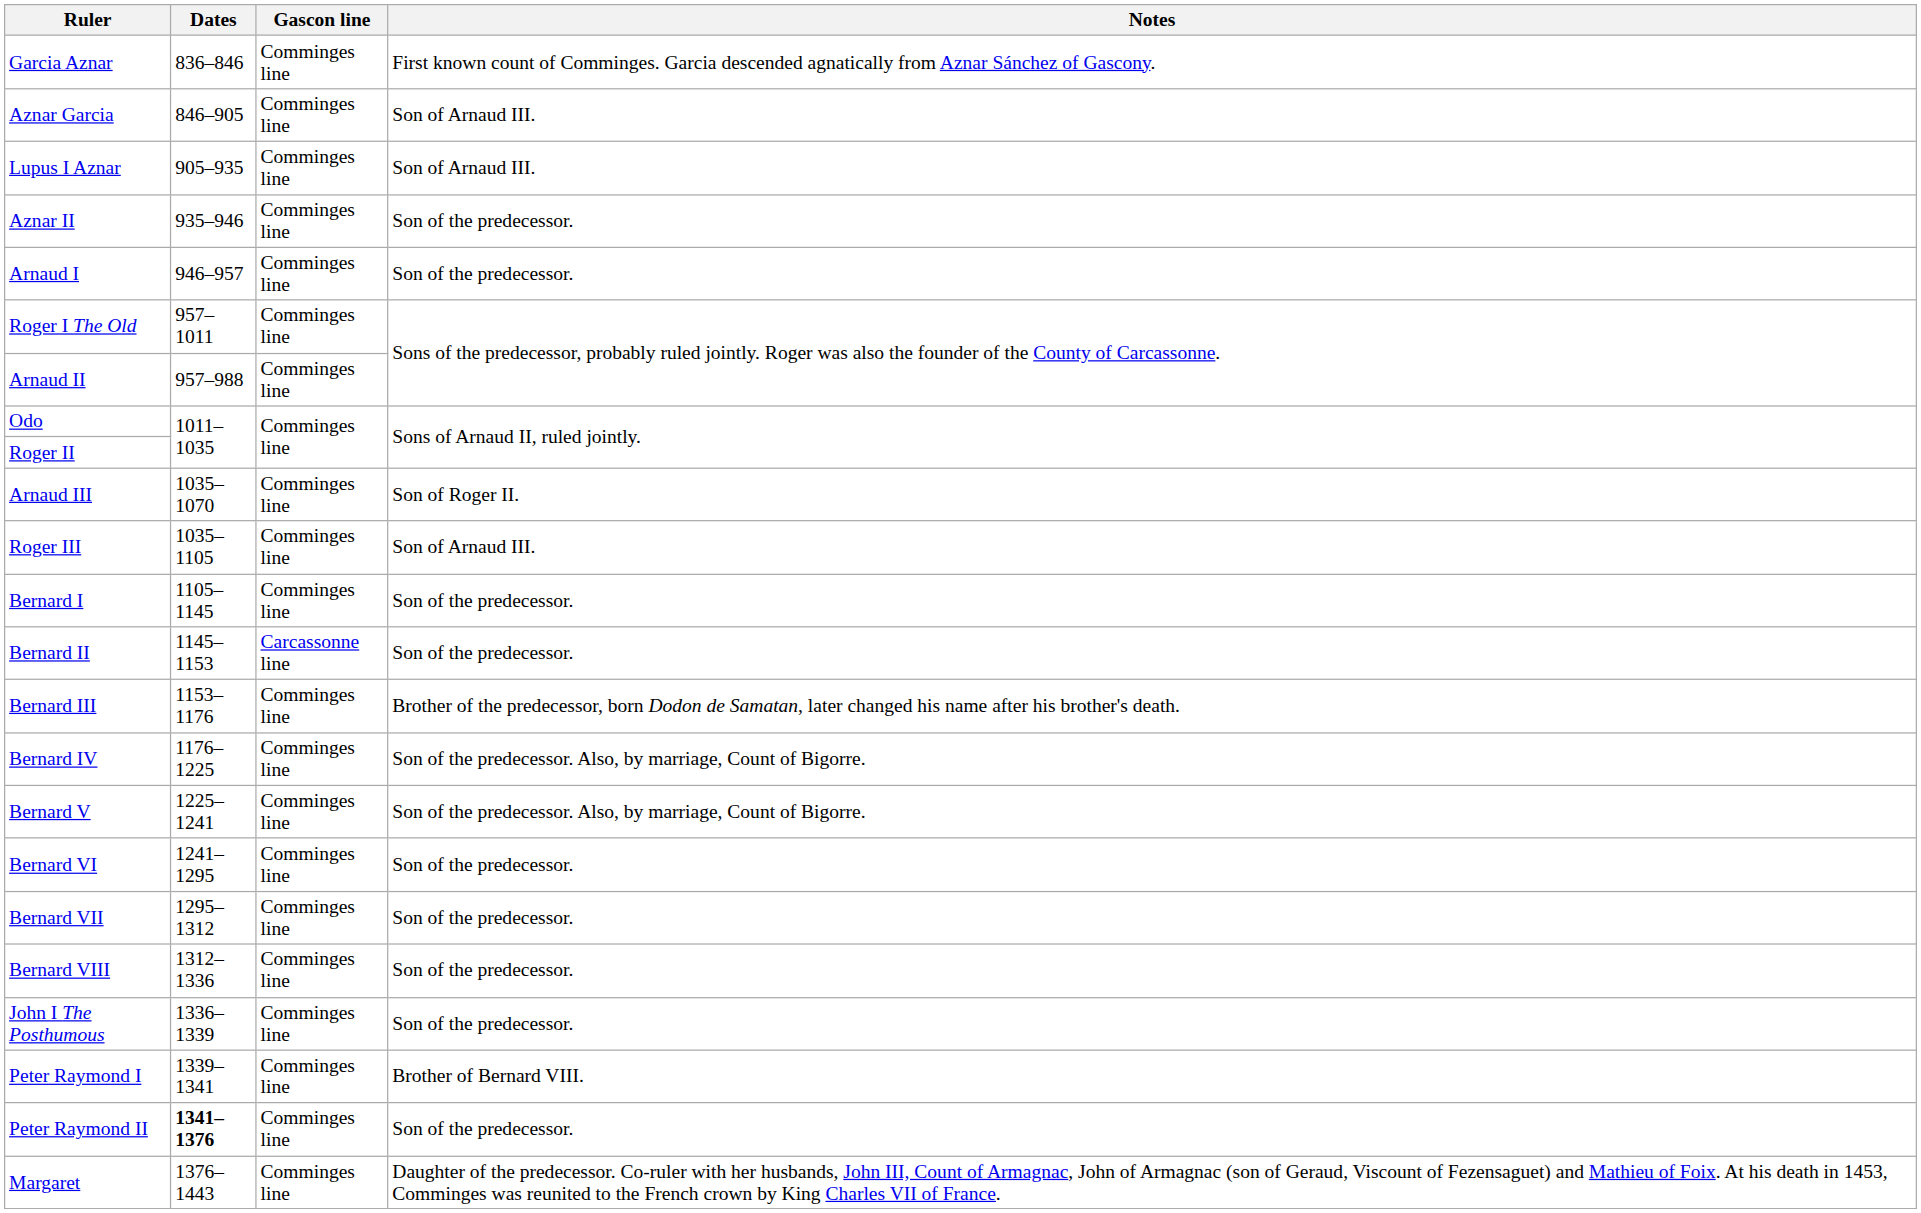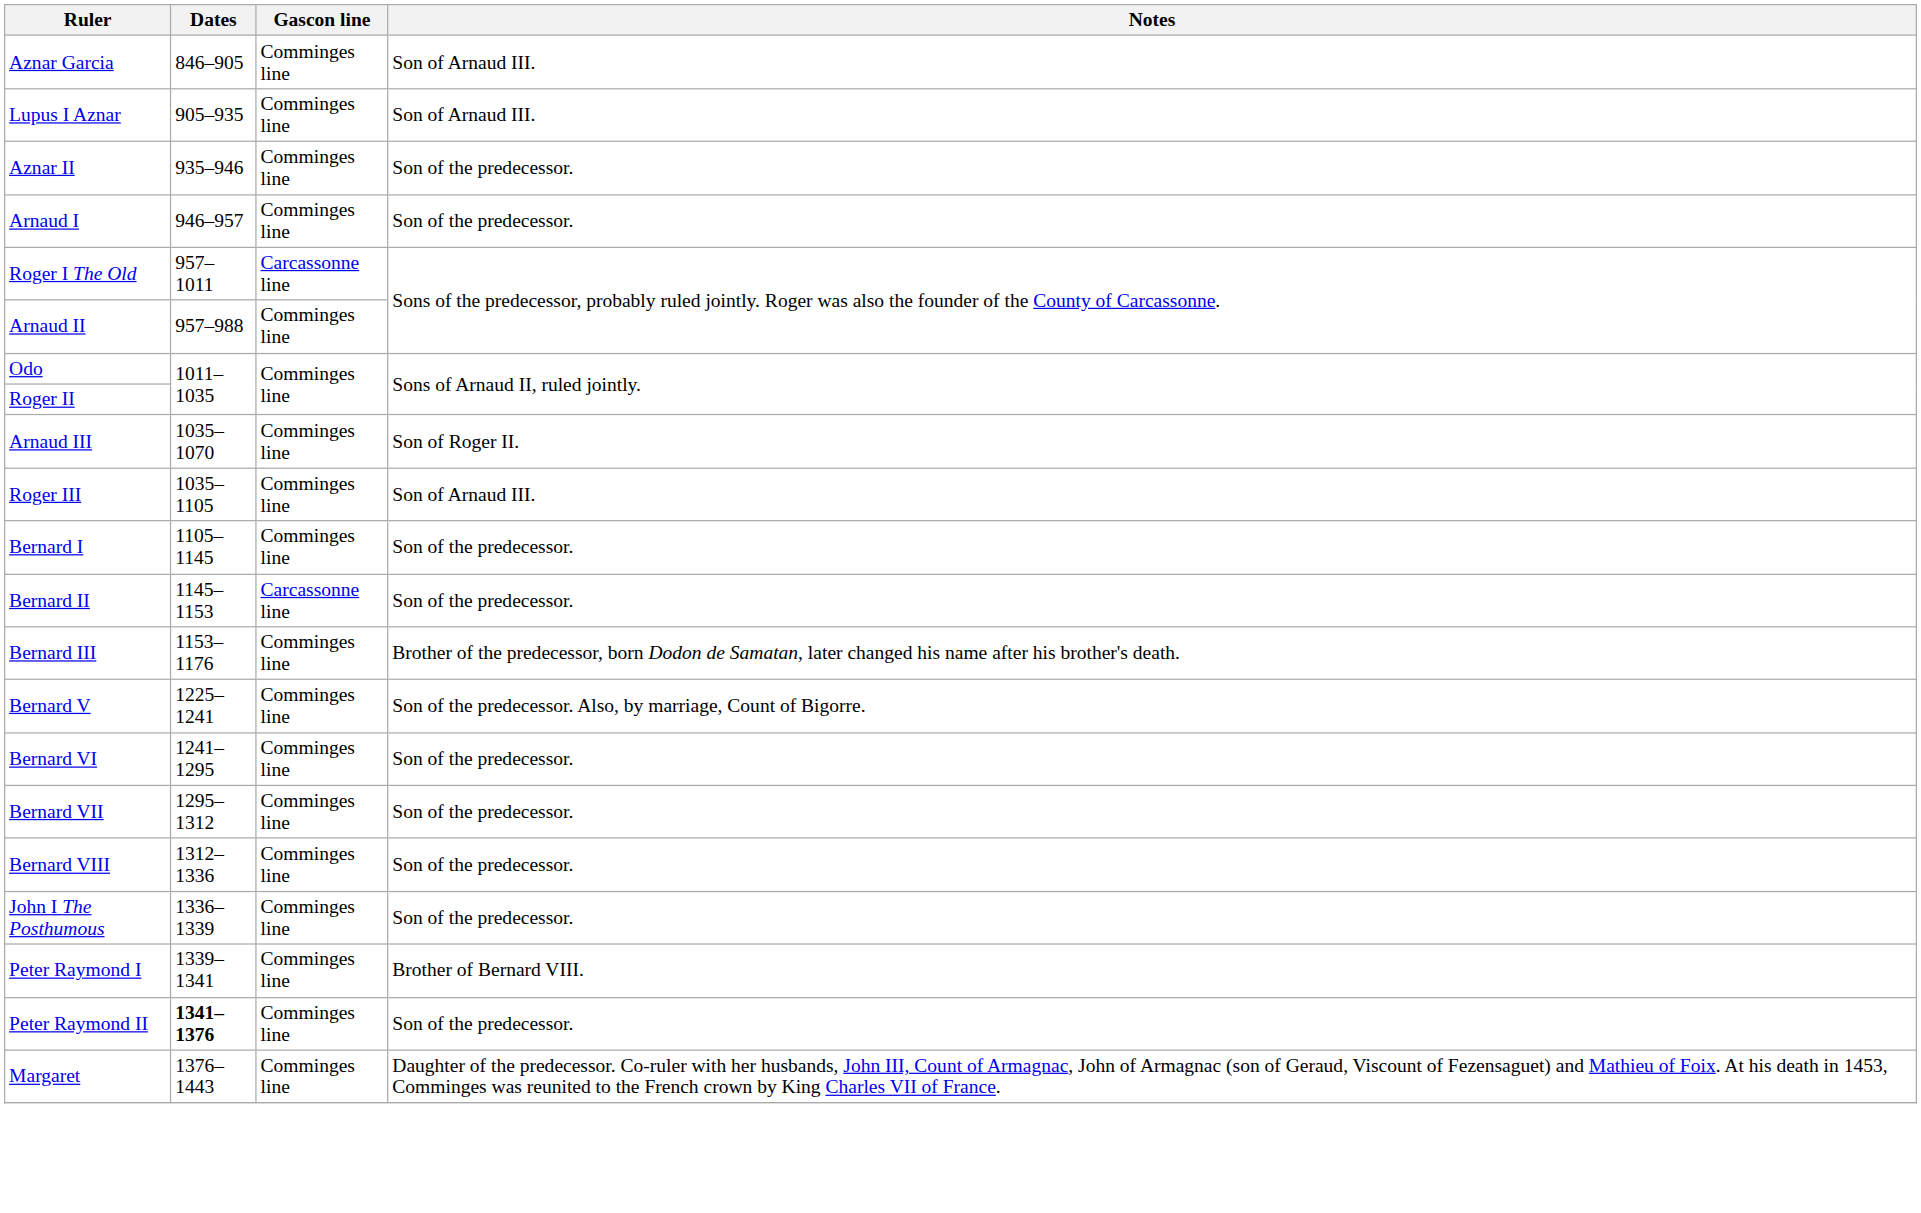 <table class="wikitable">
 <tr>
 <th>Ruler</th>
 <th>Dates</th>
 <th>Gascon line</th>
 <th>Notes</th>
-</tr>
-<tr bgcolor=#fff>
-<td><a href='#'>Garcia Aznar</a></td>
-<td>836–846</td>
-<td>Comminges line</td>
-<td>First known count of Comminges. Garcia descended agnatically from <a href='#'>Aznar Sánchez of Gascony</a>.</td>
 </tr>
 <tr bgcolor=#fff>
 <td><a href='#'>Aznar Garcia</a></td>
 <td>846–905</td>
 <td>Comminges line</td>
 <td>Son of Arnaud III.</td>
 </tr>
 <tr bgcolor=#fff>
 <td><a href='#'>Lupus I Aznar</a></td>
 <td>905–935</td>
 <td>Comminges line</td>
 <td>Son of Arnaud III.</td>
 </tr>
 <tr bgcolor=#fff>
 <td><a href='#'>Aznar II</a></td>
 <td>935–946</td>
 <td>Comminges line</td>
 <td>Son of the predecessor.</td>
 </tr>
 <tr bgcolor=#fff>
 <td><a href='#'>Arnaud I</a></td>
 <td>946–957</td>
 <td>Comminges line</td>
 <td>Son of the predecessor.</td>
 </tr>
 <tr bgcolor=#fff>
 <td><a href='#'>Roger I <em>The Old</em></a></td>
 <td>957–1011</td>
-<td>Comminges line</td>
+<td><a href='#'>Carcassonne</a> line</td>
 <td rowspan="2">Sons of the predecessor, probably ruled jointly. Roger was also the founder of the <a href='#'>County of Carcassonne</a>.</td>
 </tr>
 <tr bgcolor=#fff>
 <td><a href='#'>Arnaud II</a></td>
 <td>957–988</td>
 <td>Comminges line</td>
 </tr>
 <tr bgcolor=#fff>
 <td><a href='#'>Odo</a></td>
 <td rowspan="2">1011–1035</td>
 <td rowspan="2">Comminges line</td>
 <td rowspan="2">Sons of Arnaud II, ruled jointly.</td>
 </tr>
 <tr bgcolor=#fff>
 <td><a href='#'>Roger II</a></td>
 </tr>
 <tr bgcolor=#fff>
 <td><a href='#'>Arnaud III</a></td>
 <td>1035–1070</td>
 <td>Comminges line</td>
 <td>Son of Roger II.</td>
 </tr>
 <tr bgcolor=#fff>
 <td><a href='#'>Roger III</a></td>
 <td>1035–1105</td>
 <td>Comminges line</td>
 <td>Son of Arnaud III.</td>
 </tr>
 <tr bgcolor=#fff>
 <td><a href='#'>Bernard I</a></td>
 <td>1105–1145</td>
 <td>Comminges line</td>
 <td>Son of the predecessor.</td>
 </tr>
 <tr bgcolor=#fff>
 <td><a href='#'>Bernard II</a></td>
 <td>1145–1153</td>
 <td><a href='#'>Carcassonne</a> line</td>
 <td>Son of the predecessor.</td>
 </tr>
 <tr bgcolor=#fff>
 <td><a href='#'>Bernard III</a></td>
 <td>1153–1176</td>
 <td>Comminges line</td>
 <td>Brother of the predecessor, born <em>Dodon de Samatan</em>, later changed his name after his brother's death.</td>
-</tr>
-<tr bgcolor=#fff>
-<td><a href='#'>Bernard IV</a></td>
-<td>1176–1225</td>
-<td>Comminges line</td>
-<td>Son of the predecessor. Also, by marriage, Count of Bigorre.</td>
 </tr>
 <tr bgcolor=#fff>
 <td><a href='#'>Bernard V</a></td>
 <td>1225–1241</td>
 <td>Comminges line</td>
 <td>Son of the predecessor. Also, by marriage, Count of Bigorre.</td>
 </tr>
 <tr bgcolor=#fff>
 <td><a href='#'>Bernard VI</a></td>
 <td>1241–1295</td>
 <td>Comminges line</td>
 <td>Son of the predecessor.</td>
 </tr>
 <tr bgcolor=#fff>
 <td><a href='#'>Bernard VII</a></td>
 <td>1295–1312</td>
 <td>Comminges line</td>
 <td>Son of the predecessor.</td>
 </tr>
 <tr bgcolor=#fff>
 <td><a href='#'>Bernard VIII</a></td>
 <td>1312–1336</td>
 <td>Comminges line</td>
 <td>Son of the predecessor.</td>
 </tr>
 <tr bgcolor=#fff>
 <td><a href='#'>John I <em>The Posthumous</em></a></td>
 <td>1336–1339</td>
 <td>Comminges line</td>
 <td>Son of the predecessor.</td>
 </tr>
 <tr bgcolor=#fff>
 <td><a href='#'>Peter Raymond I</a></td>
 <td>1339–1341</td>
 <td>Comminges line</td>
 <td>Brother of Bernard VIII.</td>
 </tr>
 <tr bgcolor=#fff>
 <td><a href='#'>Peter Raymond II</a></td>
 <td><strong>1341–1376</strong></td>
 <td>Comminges line</td>
 <td>Son of the predecessor.</td>
 </tr>
 <tr bgcolor=#fff>
 <td><a href='#'>Margaret</a></td>
 <td>1376–1443</td>
 <td>Comminges line</td>
 <td>Daughter of the predecessor. Co-ruler with her husbands, <a href='#'>John III, Count of Armagnac</a>, John of Armagnac (son of Geraud, Viscount of Fezensaguet) and <a href='#'>Mathieu of Foix</a>. At his death in 1453, Comminges was reunited to the French crown by King <a href='#'>Charles VII of France</a>.</td>
 </tr>
 <tr>
 </tr>
 </table>
